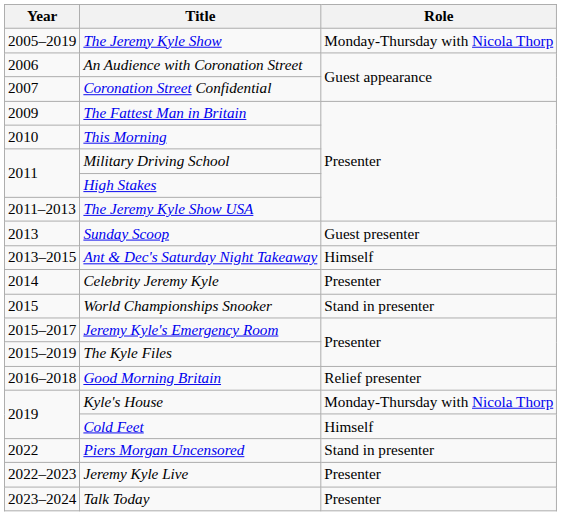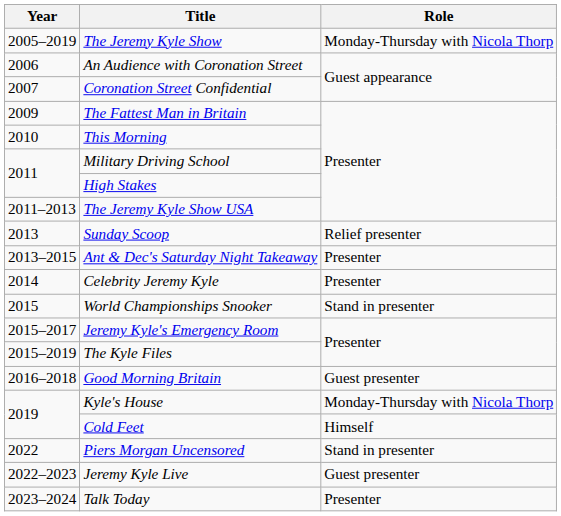 <table class="wikitable sortable">
 <tr>
 <th>Year</th>
 <th>Title</th>
 <th>Role</th>
 </tr>
 <tr>
 <td>2005–2019</td>
 <td><em><a href='#'>The Jeremy Kyle Show</a></em></td>
 <td>Monday-Thursday with <a href='#'>Nicola Thorp</a></td>
 </tr>
 <tr>
 <td>2006</td>
 <td><em>An Audience with Coronation Street</em></td>
 <td rowspan=2>Guest appearance</td>
 </tr>
 <tr>
 <td>2007</td>
 <td><em><a href='#'>Coronation Street</a> Confidential</em></td>
 </tr>
 <tr>
 <td>2009</td>
 <td><em><a href='#'>The Fattest Man in Britain</a></em></td>
 <td rowspan=5>Presenter</td>
 </tr>
 <tr>
 <td>2010</td>
 <td><em><a href='#'>This Morning</a></em></td>
 </tr>
 <tr>
 <td rowspan="2">2011</td>
 <td><em>Military Driving School</em></td>
 </tr>
 <tr>
 <td><em><a href='#'>High Stakes</a></em></td>
 </tr>
 <tr>
 <td>2011–2013</td>
 <td><em><a href='#'>The Jeremy Kyle Show USA</a></em></td>
 </tr>
 <tr>
 <td>2013</td>
 <td><em><a href='#'>Sunday Scoop</a></em></td>
-<td>Guest presenter</td>
+<td>Relief presenter</td>
 </tr>
 <tr>
 <td>2013–2015</td>
 <td><em><a href='#'>Ant & Dec's Saturday Night Takeaway</a></em></td>
-<td>Himself</td>
+<td>Presenter</td>
 </tr>
 <tr>
 <td>2014</td>
 <td><em>Celebrity Jeremy Kyle</em></td>
 <td>Presenter</td>
 </tr>
 <tr>
 <td>2015</td>
 <td><em>World Championships Snooker</em></td>
 <td>Stand in presenter</td>
 </tr>
 <tr>
 <td>2015–2017</td>
 <td><em><a href='#'>Jeremy Kyle's Emergency Room</a></em></td>
 <td rowspan="2">Presenter</td>
 </tr>
 <tr>
 <td>2015–2019</td>
 <td><em>The Kyle Files</em></td>
 </tr>
 <tr>
 <td>2016–2018</td>
 <td><em><a href='#'>Good Morning Britain</a></em></td>
-<td>Relief presenter</td>
+<td>Guest presenter</td>
 </tr>
 <tr>
 <td rowspan="2">2019</td>
 <td><em>Kyle's House</em></td>
 <td>Monday-Thursday with <a href='#'>Nicola Thorp</a></td>
 </tr>
 <tr>
 <td><em><a href='#'>Cold Feet</a></em></td>
 <td>Himself</td>
 </tr>
 <tr>
 <td>2022</td>
 <td><em><a href='#'>Piers Morgan Uncensored</a></em></td>
 <td>Stand in presenter</td>
 </tr>
 <tr>
 <td>2022–2023</td>
 <td><em>Jeremy Kyle Live</em></td>
-<td>Presenter</td>
+<td>Guest presenter</td>
 </tr>
 <tr>
 <td>2023–2024</td>
 <td><em>Talk Today</em></td>
 <td>Presenter</td>
 </tr>
 </table>
